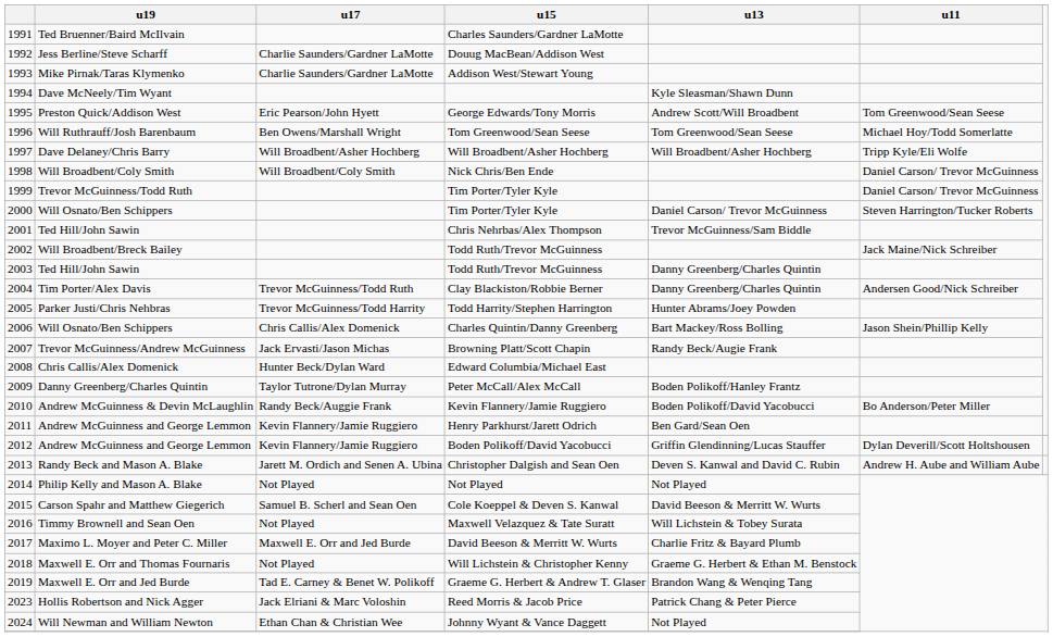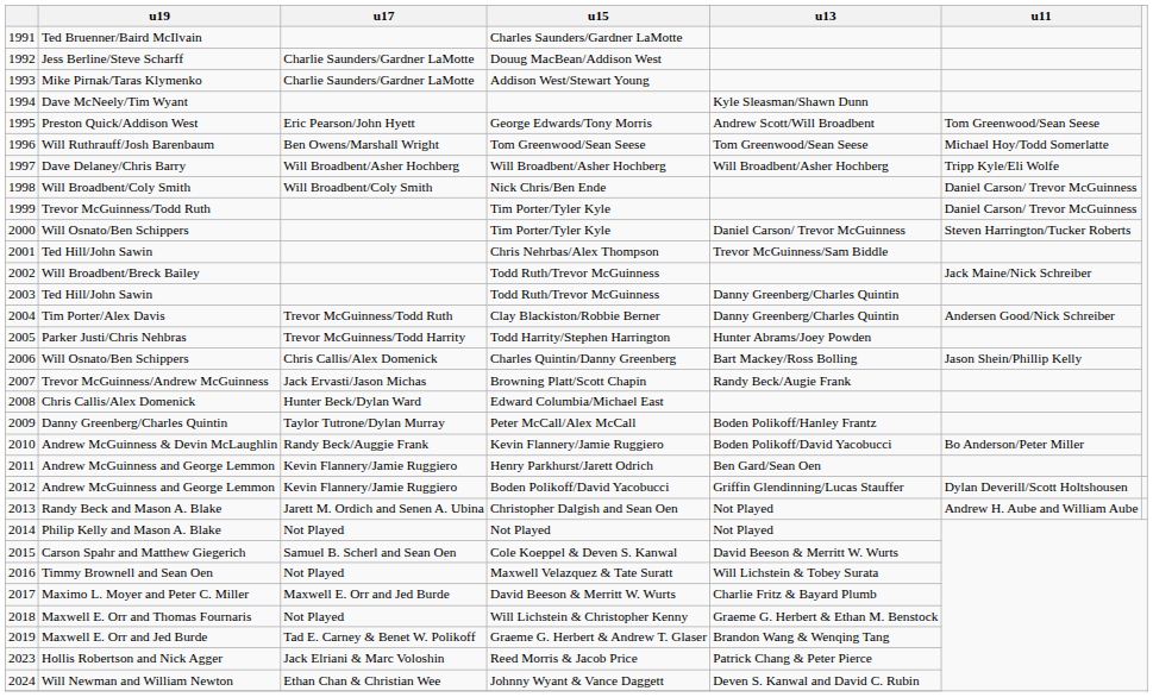 <table class="wikitable">
 <tr>
 <th></th>
 <th>u19</th>
 <th>u17</th>
 <th>u15</th>
 <th>u13</th>
 <th>u11</th>
 </tr>
 <tr>
 <td>1991</td>
 <td>Ted Bruenner/Baird McIlvain</td>
 <td></td>
 <td>Charles Saunders/Gardner LaMotte</td>
 <td></td>
 <td></td>
 </tr>
 <tr>
 <td>1992</td>
 <td>Jess Berline/Steve Scharff</td>
 <td>Charlie Saunders/Gardner LaMotte</td>
 <td>Douug MacBean/Addison West</td>
 <td></td>
 <td></td>
 </tr>
 <tr>
 <td>1993</td>
 <td>Mike Pirnak/Taras Klymenko</td>
 <td>Charlie Saunders/Gardner LaMotte</td>
 <td>Addison West/Stewart Young</td>
 <td></td>
 <td></td>
 </tr>
 <tr>
 <td>1994</td>
 <td>Dave McNeely/Tim Wyant</td>
 <td></td>
 <td></td>
 <td>Kyle Sleasman/Shawn Dunn</td>
 <td></td>
 </tr>
 <tr>
 <td>1995</td>
 <td>Preston Quick/Addison West</td>
 <td>Eric Pearson/John Hyett</td>
 <td>George Edwards/Tony Morris</td>
 <td>Andrew Scott/Will Broadbent</td>
 <td>Tom Greenwood/Sean Seese</td>
 </tr>
 <tr>
 <td>1996</td>
 <td>Will Ruthrauff/Josh Barenbaum</td>
 <td>Ben Owens/Marshall Wright</td>
 <td>Tom Greenwood/Sean Seese</td>
 <td>Tom Greenwood/Sean Seese</td>
 <td>Michael Hoy/Todd Somerlatte</td>
 </tr>
 <tr>
 <td>1997</td>
 <td>Dave Delaney/Chris Barry</td>
 <td>Will Broadbent/Asher Hochberg</td>
 <td>Will Broadbent/Asher Hochberg</td>
 <td>Will Broadbent/Asher Hochberg</td>
 <td>Tripp Kyle/Eli Wolfe</td>
 </tr>
 <tr>
 <td>1998</td>
 <td>Will Broadbent/Coly Smith</td>
 <td>Will Broadbent/Coly Smith</td>
 <td>Nick Chris/Ben Ende</td>
 <td></td>
 <td>Daniel Carson/ Trevor McGuinness</td>
 </tr>
 <tr>
 <td>1999</td>
 <td>Trevor McGuinness/Todd Ruth</td>
 <td></td>
 <td>Tim Porter/Tyler Kyle</td>
 <td></td>
 <td>Daniel Carson/ Trevor McGuinness</td>
 </tr>
 <tr>
 <td>2000</td>
 <td>Will Osnato/Ben Schippers</td>
 <td></td>
 <td>Tim Porter/Tyler Kyle</td>
 <td>Daniel Carson/ Trevor McGuinness</td>
 <td>Steven Harrington/Tucker Roberts</td>
 </tr>
 <tr>
 <td>2001</td>
 <td>Ted Hill/John Sawin</td>
 <td></td>
 <td>Chris Nehrbas/Alex Thompson</td>
 <td>Trevor McGuinness/Sam Biddle</td>
 <td></td>
 </tr>
 <tr>
 <td>2002</td>
 <td>Will Broadbent/Breck Bailey</td>
 <td></td>
 <td>Todd Ruth/Trevor McGuinness</td>
 <td></td>
 <td>Jack Maine/Nick Schreiber</td>
 </tr>
 <tr>
 <td>2003</td>
 <td>Ted Hill/John Sawin</td>
 <td></td>
 <td>Todd Ruth/Trevor McGuinness</td>
 <td>Danny Greenberg/Charles Quintin</td>
 <td></td>
 </tr>
 <tr>
 <td>2004</td>
 <td>Tim Porter/Alex Davis</td>
 <td>Trevor McGuinness/Todd Ruth</td>
 <td>Clay Blackiston/Robbie Berner</td>
 <td>Danny Greenberg/Charles Quintin</td>
 <td>Andersen Good/Nick Schreiber</td>
 </tr>
 <tr>
 <td>2005</td>
 <td>Parker Justi/Chris Nehbras</td>
 <td>Trevor McGuinness/Todd Harrity</td>
 <td>Todd Harrity/Stephen Harrington</td>
 <td>Hunter Abrams/Joey Powden</td>
 <td></td>
 </tr>
 <tr>
 <td>2006</td>
 <td>Will Osnato/Ben Schippers</td>
 <td>Chris Callis/Alex Domenick</td>
 <td>Charles Quintin/Danny Greenberg</td>
 <td>Bart Mackey/Ross Bolling</td>
 <td>Jason Shein/Phillip Kelly</td>
 </tr>
 <tr>
 <td>2007</td>
 <td>Trevor McGuinness/Andrew McGuinness</td>
 <td>Jack Ervasti/Jason Michas</td>
 <td>Browning Platt/Scott Chapin</td>
 <td>Randy Beck/Augie Frank</td>
 <td></td>
 </tr>
 <tr>
 <td>2008</td>
 <td>Chris Callis/Alex Domenick</td>
 <td>Hunter Beck/Dylan Ward</td>
 <td>Edward Columbia/Michael East</td>
 <td></td>
 <td></td>
 </tr>
 <tr>
 <td>2009</td>
 <td>Danny Greenberg/Charles Quintin</td>
 <td>Taylor Tutrone/Dylan Murray</td>
 <td>Peter McCall/Alex McCall</td>
 <td>Boden Polikoff/Hanley Frantz</td>
 <td></td>
 </tr>
 <tr>
 <td>2010</td>
 <td>Andrew McGuinness & Devin McLaughlin</td>
 <td>Randy Beck/Auggie Frank</td>
 <td>Kevin Flannery/Jamie Ruggiero</td>
 <td>Boden Polikoff/David Yacobucci</td>
 <td>Bo Anderson/Peter Miller</td>
 </tr>
 <tr>
 <td>2011</td>
 <td>Andrew McGuinness and George Lemmon</td>
 <td>Kevin Flannery/Jamie Ruggiero</td>
 <td>Henry Parkhurst/Jarett Odrich</td>
 <td>Ben Gard/Sean Oen</td>
 <td></td>
 </tr>
 <tr>
 <td>2012</td>
 <td>Andrew McGuinness and George Lemmon</td>
 <td>Kevin Flannery/Jamie Ruggiero</td>
 <td>Boden Polikoff/David Yacobucci</td>
 <td>Griffin Glendinning/Lucas Stauffer</td>
 <td>Dylan Deverill/Scott Holtshousen</td>
 <td></td>
 </tr>
 <tr>
 <td>2013</td>
 <td>Randy Beck and Mason A. Blake</td>
 <td>Jarett M. Ordich and Senen A. Ubina</td>
 <td>Christopher Dalgish and Sean Oen</td>
-<td>Deven S. Kanwal and David C. Rubin</td>
+<td>Not Played</td>
 <td>Andrew H. Aube and William Aube</td>
 <td></td>
 </tr>
 <tr>
 <td>2014</td>
 <td>Philip Kelly and Mason A. Blake</td>
 <td>Not Played</td>
 <td>Not Played</td>
 <td>Not Played</td>
 </tr>
 <tr>
 <td>2015</td>
 <td>Carson Spahr and Matthew Giegerich</td>
 <td>Samuel B. Scherl and Sean Oen</td>
 <td>Cole Koeppel & Deven S. Kanwal</td>
 <td>David Beeson & Merritt W. Wurts</td>
 </tr>
 <tr>
 <td>2016</td>
 <td>Timmy Brownell and Sean Oen</td>
 <td>Not Played</td>
 <td>Maxwell Velazquez & Tate Suratt</td>
 <td>Will Lichstein & Tobey Surata</td>
 </tr>
 <tr>
 <td>2017</td>
 <td>Maximo L. Moyer and Peter C. Miller</td>
 <td>Maxwell E. Orr and Jed Burde</td>
 <td>David Beeson & Merritt W. Wurts</td>
 <td>Charlie Fritz & Bayard Plumb</td>
 </tr>
 <tr>
 <td>2018</td>
 <td>Maxwell E. Orr and Thomas Fournaris</td>
 <td>Not Played</td>
 <td>Will Lichstein & Christopher Kenny</td>
 <td>Graeme G. Herbert & Ethan M. Benstock</td>
 </tr>
 <tr>
 <td>2019</td>
 <td>Maxwell E. Orr and Jed Burde</td>
 <td>Tad E. Carney & Benet W. Polikoff</td>
 <td>Graeme G. Herbert & Andrew T. Glaser</td>
 <td>Brandon Wang & Wenqing Tang</td>
 </tr>
 <tr>
 <td>2023</td>
 <td>Hollis Robertson and Nick Agger</td>
 <td>Jack Elriani & Marc Voloshin</td>
 <td>Reed Morris & Jacob Price</td>
 <td>Patrick Chang & Peter Pierce</td>
 </tr>
 <tr>
 <td>2024</td>
 <td>Will Newman and William Newton</td>
 <td>Ethan Chan & Christian Wee</td>
 <td>Johnny Wyant & Vance Daggett</td>
-<td>Not Played</td>
+<td>Deven S. Kanwal and David C. Rubin</td>
 </tr>
 <tr>
 </tr>
 </table>
